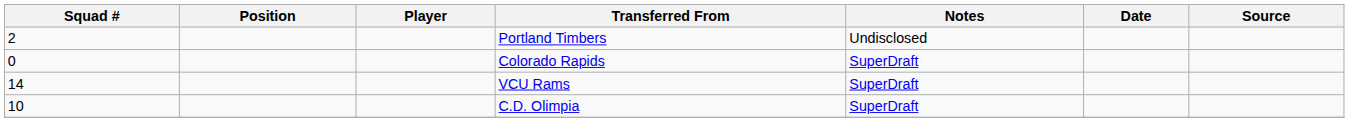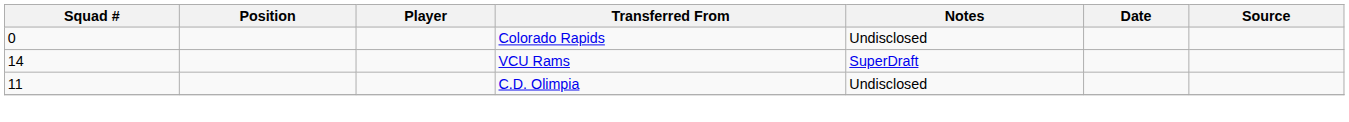 <table class="wikitable sortable" style="width:90%; text-align:center; font-size:95%; text-align:left;">
 <tr>
 <th><strong>Squad #</strong></th>
 <th><strong>Position</strong></th>
 <th><strong>Player</strong></th>
 <th><strong>Transferred From</strong></th>
 <th><strong>Notes</strong></th>
 <th><strong>Date</strong></th>
 <th><strong>Source</strong></th>
 </tr>
 <tr>
-<td>2</td>
-<td></td>
-<td></td>
-<td> <a href='#'>Portland Timbers</a></td>
-<td>Undisclosed</td>
-<td></td>
-<td></td>
-</tr>
-<tr>
 <td>0</td>
 <td></td>
 <td></td>
 <td> <a href='#'>Colorado Rapids</a></td>
-<td><a href='#'>SuperDraft</a></td>
+<td>Undisclosed</td>
 <td></td>
 <td></td>
 </tr>
 <tr>
 <td>14</td>
 <td></td>
 <td></td>
 <td> <a href='#'>VCU Rams</a></td>
 <td><a href='#'>SuperDraft</a></td>
 <td></td>
 <td></td>
 </tr>
 <tr>
-<td>10</td>
+<td>11</td>
 <td></td>
 <td></td>
 <td> <a href='#'>C.D. Olimpia</a></td>
-<td><a href='#'>SuperDraft</a></td>
+<td>Undisclosed</td>
 <td></td>
 <td></td>
 </tr>
 <tr>
 </tr>
 </table>
